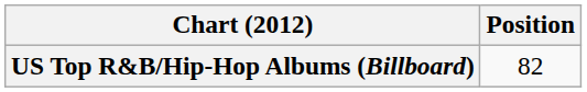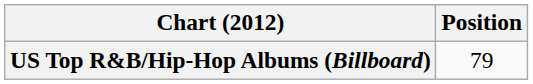 <table class="wikitable plainrowheaders" style="text-align:center">
 <tr>
 <th scope="col">Chart (2012)</th>
 <th scope="col">Position</th>
 </tr>
 <tr>
 <th scope="row">US Top R&B/Hip-Hop Albums (<em>Billboard</em>)</th>
-<td>82</td>
+<td>79</td>
 </tr>
 </table>
